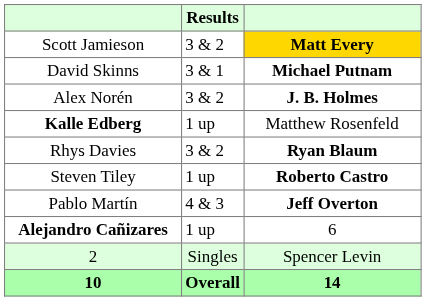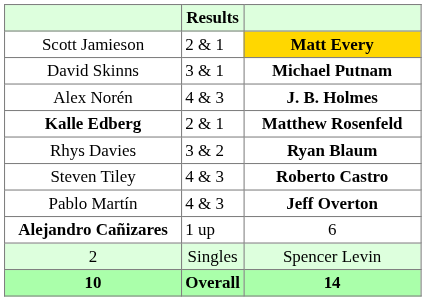 <table border="1" cellpadding="3" style="border-collapse:collapse; text-align:center;">
 <tr style="background:#ddffdd;">
 <th width=160></th>
 <th>Results</th>
 <th width=160></th>
 </tr>
 <tr>
 <td>Scott Jamieson</td>
-<td align=left> 3 & 2</td>
+<td align=left> 2 & 1</td>
 <td style="background: gold;"><strong>Matt Every</strong></td>
 </tr>
 <tr>
 <td>David Skinns</td>
 <td align=left> 3 & 1</td>
 <td><strong>Michael Putnam</strong></td>
 </tr>
 <tr>
 <td>Alex Norén</td>
-<td align=left> 3 & 2</td>
+<td align=left> 4 & 3</td>
 <td><strong>J. B. Holmes</strong></td>
 </tr>
 <tr>
 <td><strong>Kalle Edberg</strong></td>
-<td align=left> 1 up</td>
-<td>Matthew Rosenfeld</td>
+<td align=left> 2 & 1</td>
+<td><strong>Matthew Rosenfeld</strong></td>
 </tr>
 <tr>
 <td>Rhys Davies</td>
 <td align=left> 3 & 2</td>
 <td><strong>Ryan Blaum</strong></td>
 </tr>
 <tr>
 <td>Steven Tiley</td>
-<td align=left> 1 up</td>
+<td align=left> 4 & 3</td>
 <td><strong>Roberto Castro</strong></td>
 </tr>
 <tr>
 <td>Pablo Martín</td>
 <td align=left> 4 & 3</td>
 <td><strong>Jeff Overton</strong></td>
 </tr>
 <tr>
 <td><strong>Alejandro Cañizares</strong></td>
 <td align=left> 1 up</td>
 <td>6</td>
 </tr>
 <tr style="background:#ddffdd;">
 <td>2</td>
 <td>Singles</td>
 <td>Spencer Levin</td>
 </tr>
 <tr style="background:#aaffaa;">
 <th>10</th>
 <th>Overall</th>
 <th>14</th>
 </tr>
 </table>
